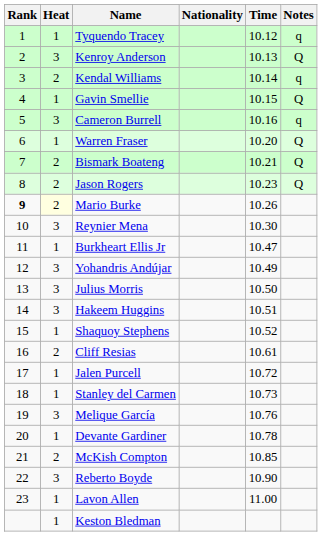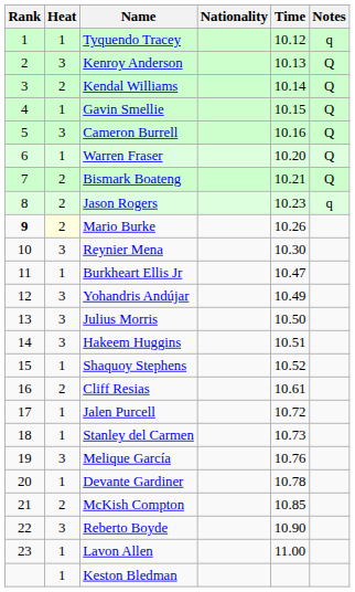 <table class="wikitable sortable" style="text-align:center;font-size:95%">
 <tr>
 <th>Rank</th>
 <th>Heat</th>
 <th>Name</th>
 <th>Nationality</th>
 <th>Time</th>
 <th>Notes</th>
 </tr>
 <tr bgcolor=ccffcc>
 <td>1</td>
 <td>1</td>
 <td align=left><a href='#'>Tyquendo Tracey</a></td>
 <td align=left></td>
 <td>10.12</td>
 <td>q</td>
 </tr>
 <tr bgcolor=ccffcc>
 <td>2</td>
 <td>3</td>
 <td align=left><a href='#'>Kenroy Anderson</a></td>
 <td align=left></td>
 <td>10.13</td>
 <td>Q</td>
 </tr>
 <tr bgcolor=ccffcc>
 <td>3</td>
 <td>2</td>
 <td align=left><a href='#'>Kendal Williams</a></td>
 <td align=left></td>
 <td>10.14</td>
-<td>q</td>
+<td>Q</td>
 </tr>
 <tr bgcolor=ccffcc>
 <td>4</td>
 <td>1</td>
 <td align=left><a href='#'>Gavin Smellie</a></td>
 <td align=left></td>
 <td>10.15</td>
 <td>Q</td>
 </tr>
 <tr bgcolor=ccffcc>
 <td>5</td>
 <td>3</td>
 <td align=left><a href='#'>Cameron Burrell</a></td>
 <td align=left></td>
 <td>10.16</td>
-<td>q</td>
+<td>Q</td>
 </tr>
 <tr bgcolor=ddffdd>
 <td>6</td>
 <td>1</td>
 <td align=left><a href='#'>Warren Fraser</a></td>
 <td align=left></td>
 <td>10.20</td>
 <td>Q</td>
 </tr>
 <tr bgcolor=ccffcc>
 <td>7</td>
 <td>2</td>
 <td align=left><a href='#'>Bismark Boateng</a></td>
 <td align=left></td>
 <td>10.21</td>
 <td>Q</td>
 </tr>
 <tr bgcolor=ddffdd>
 <td>8</td>
 <td>2</td>
 <td align=left><a href='#'>Jason Rogers</a></td>
 <td align=left></td>
 <td>10.23</td>
-<td>Q</td>
+<td>q</td>
 </tr>
 <tr>
 <td><strong>9</strong></td>
 <td style="background: lightyellow;">2</td>
 <td align=left><a href='#'>Mario Burke</a></td>
 <td align=left></td>
 <td>10.26</td>
 <td></td>
 </tr>
 <tr>
 <td>10</td>
 <td>3</td>
 <td align=left><a href='#'>Reynier Mena</a></td>
 <td align=left></td>
 <td>10.30</td>
 <td></td>
 </tr>
 <tr>
 <td>11</td>
 <td>1</td>
 <td align=left><a href='#'>Burkheart Ellis Jr</a></td>
 <td align=left></td>
 <td>10.47</td>
 <td></td>
 </tr>
 <tr>
 <td>12</td>
 <td>3</td>
 <td align=left><a href='#'>Yohandris Andújar</a></td>
 <td align=left></td>
 <td>10.49</td>
 <td></td>
 </tr>
 <tr>
 <td>13</td>
 <td>3</td>
 <td align=left><a href='#'>Julius Morris</a></td>
 <td align=left></td>
 <td>10.50</td>
 <td></td>
 </tr>
 <tr>
 <td>14</td>
 <td>3</td>
 <td align=left><a href='#'>Hakeem Huggins</a></td>
 <td align=left></td>
 <td>10.51</td>
 <td></td>
 </tr>
 <tr>
 <td>15</td>
 <td>1</td>
 <td align=left><a href='#'>Shaquoy Stephens</a></td>
 <td align=left></td>
 <td>10.52</td>
 <td></td>
 </tr>
 <tr>
 <td>16</td>
 <td>2</td>
 <td align=left><a href='#'>Cliff Resias</a></td>
 <td align=left></td>
 <td>10.61</td>
 <td></td>
 </tr>
 <tr>
 <td>17</td>
 <td>1</td>
 <td align=left><a href='#'>Jalen Purcell</a></td>
 <td align=left></td>
 <td>10.72</td>
 <td></td>
 </tr>
 <tr>
 <td>18</td>
 <td>1</td>
 <td align=left><a href='#'>Stanley del Carmen</a></td>
 <td align=left></td>
 <td>10.73</td>
 <td></td>
 </tr>
 <tr>
 <td>19</td>
 <td>3</td>
 <td align=left><a href='#'>Melique García</a></td>
 <td align=left></td>
 <td>10.76</td>
 <td></td>
 </tr>
 <tr>
 <td>20</td>
 <td>1</td>
 <td align=left><a href='#'>Devante Gardiner</a></td>
 <td align=left></td>
 <td>10.78</td>
 <td></td>
 </tr>
 <tr>
 <td>21</td>
 <td>2</td>
 <td align=left><a href='#'>McKish Compton</a></td>
 <td align=left></td>
 <td>10.85</td>
 <td></td>
 </tr>
 <tr>
 <td>22</td>
 <td>3</td>
 <td align=left><a href='#'>Reberto Boyde</a></td>
 <td align=left></td>
 <td>10.90</td>
 <td></td>
 </tr>
 <tr>
 <td>23</td>
 <td>1</td>
 <td align=left><a href='#'>Lavon Allen</a></td>
 <td align=left></td>
 <td>11.00</td>
 <td></td>
 </tr>
 <tr>
 <td></td>
 <td>1</td>
 <td align=left><a href='#'>Keston Bledman</a></td>
 <td align=left></td>
 <td></td>
 <td></td>
 </tr>
 </table>
